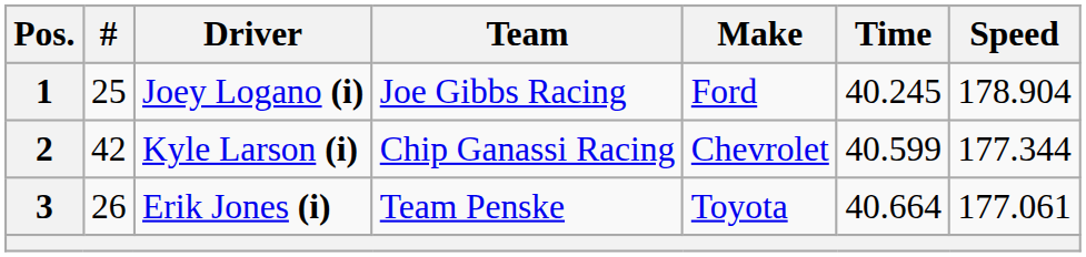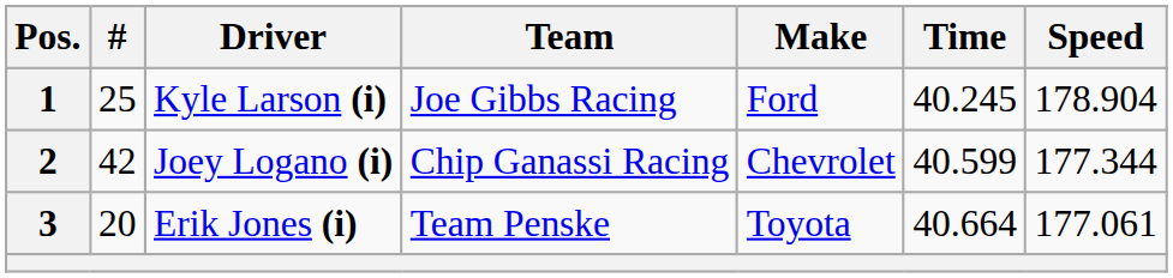 <table class="wikitable" style="font-size:95%">
 <tr>
 <th>Pos.</th>
 <th>#</th>
 <th>Driver</th>
 <th>Team</th>
 <th>Make</th>
 <th>Time</th>
 <th>Speed</th>
 </tr>
 <tr>
 <th>1</th>
 <td>25</td>
-<td><a href='#'>Joey Logano</a> <strong>(i)</strong></td>
+<td><a href='#'>Kyle Larson</a> <strong>(i)</strong></td>
 <td><a href='#'>Joe Gibbs Racing</a></td>
 <td><a href='#'>Ford</a></td>
 <td>40.245</td>
 <td>178.904</td>
 </tr>
 <tr>
 <th>2</th>
 <td>42</td>
-<td><a href='#'>Kyle Larson</a> <strong>(i)</strong></td>
+<td><a href='#'>Joey Logano</a> <strong>(i)</strong></td>
 <td><a href='#'>Chip Ganassi Racing</a></td>
 <td><a href='#'>Chevrolet</a></td>
 <td>40.599</td>
 <td>177.344</td>
 </tr>
 <tr>
 <th>3</th>
-<td>26</td>
+<td>20</td>
 <td><a href='#'>Erik Jones</a> <strong>(i)</strong></td>
 <td><a href='#'>Team Penske</a></td>
 <td><a href='#'>Toyota</a></td>
 <td>40.664</td>
 <td>177.061</td>
 </tr>
 <tr>
 <th colspan="7"></th>
 </tr>
 </table>
